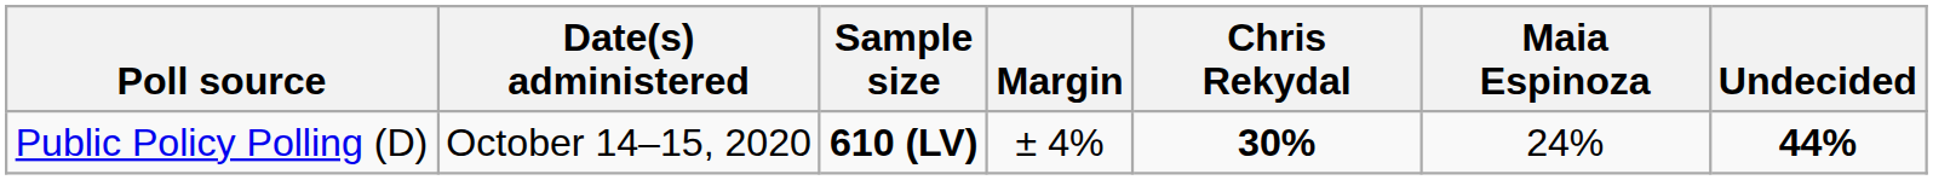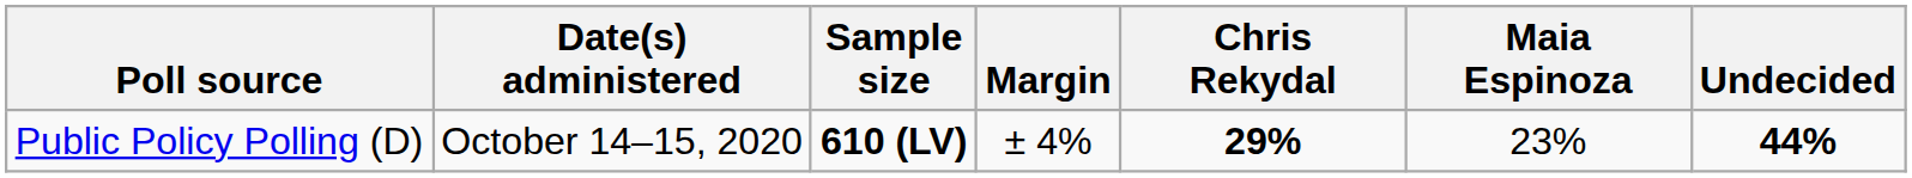 <table class="wikitable" style="font-size:90%;text-align:center;">
 <tr valign=bottom>
 <th>Poll source</th>
 <th>Date(s)<br>administered</th>
 <th>Sample<br>size</th>
 <th>Margin<br></th>
 <th style="width:100px;">Chris<br>Rekydal</th>
 <th style="width:100px;">Maia<br>Espinoza</th>
 <th>Undecided</th>
 </tr>
 <tr>
 <td style="text-align:left;"><a href='#'>Public Policy Polling</a> (D)</td>
 <td>October 14–15, 2020</td>
 <td><strong>610 (LV)</strong></td>
 <td>± 4%</td>
-<td><strong>30%</strong></td>
-<td>24%</td>
+<td><strong>29%</strong></td>
+<td>23%</td>
 <td><strong>44%</strong></td>
 </tr>
 </table>
